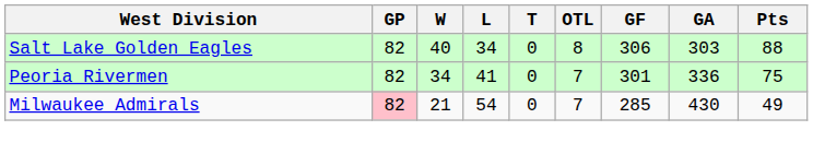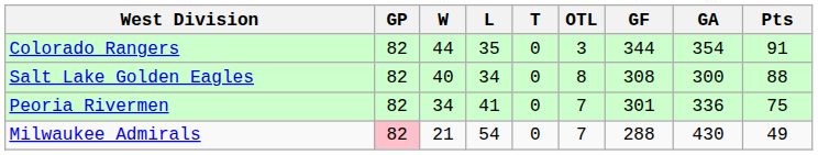 <table class="wikitable">
 <tr>
 <th width="40%">West Division</th>
 <th width="5%">GP</th>
 <th width="5%">W</th>
 <th width="5%">L</th>
 <th width="5%">T</th>
 <th width="5%">OTL</th>
 <th width="7.5%">GF</th>
 <th width="7.5%">GA</th>
 <th width="7.5%">Pts</th>
 </tr>
 <tr align="center" bgcolor="#CCFFCC">
+<td align="left"><a href='#'>Colorado Rangers</a></td>
+<td>82</td>
+<td>44</td>
+<td>35</td>
+<td>0</td>
+<td>3</td>
+<td>344</td>
+<td>354</td>
+<td>91</td>
+</tr>
+<tr align="center" bgcolor="#CCFFCC">
 <td align="left"><a href='#'>Salt Lake Golden Eagles</a></td>
 <td>82</td>
 <td>40</td>
 <td>34</td>
 <td>0</td>
 <td>8</td>
-<td>306</td>
-<td>303</td>
+<td>308</td>
+<td>300</td>
 <td>88</td>
 </tr>
 <tr align="center" bgcolor="#CCFFCC">
 <td align="left"><a href='#'>Peoria Rivermen</a></td>
 <td>82</td>
 <td>34</td>
 <td>41</td>
 <td>0</td>
 <td>7</td>
 <td>301</td>
 <td>336</td>
 <td>75</td>
 </tr>
 <tr align="center">
 <td align="left"><a href='#'>Milwaukee Admirals</a></td>
 <td style="background: pink;">82</td>
 <td>21</td>
 <td>54</td>
 <td>0</td>
 <td>7</td>
-<td>285</td>
+<td>288</td>
 <td>430</td>
 <td>49</td>
 </tr>
 </table>
